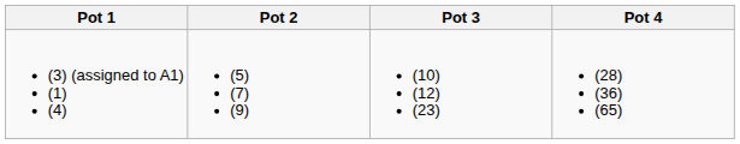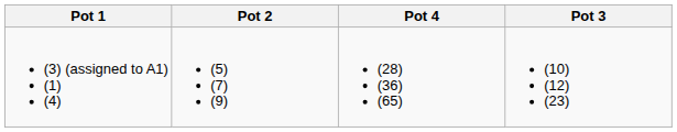 <table class="wikitable">
 <tr>
 <th style="width:25%">Pot 1</th>
 <th style="width:25%">Pot 2</th>
+<th style="width:25%">Pot 4</th>
 <th style="width:25%">Pot 3</th>
-<th style="width:25%">Pot 4</th>
 </tr>
 <tr style="vertical-align:top;">
 <td><br><ul><li> (3) (assigned to A1)</li><li> (1)</li><li> (4)</li></ul></td>
 <td><br><ul><li> (5)</li><li> (7)</li><li> (9)</li></ul></td>
+<td><br><ul><li> (28)</li><li> (36)</li><li> (65)</li></ul></td>
 <td><br><ul><li> (10)</li><li> (12)</li><li> (23)</li></ul></td>
-<td><br><ul><li> (28)</li><li> (36)</li><li> (65)</li></ul></td>
 </tr>
 </table>
